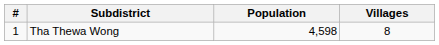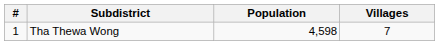 <table class="wikitable" style="width:48%;">
 <tr>
 <th>#</th>
 <th>Subdistrict</th>
 <th>Population</th>
 <th>Villages</th>
 </tr>
 <tr>
 <td style="text-align:center;">1</td>
 <td>Tha Thewa Wong</td>
 <td style="text-align:right;">4,598</td>
-<td style="text-align:center;">8</td>
+<td style="text-align:center;">7</td>
 </tr>
 </table>
